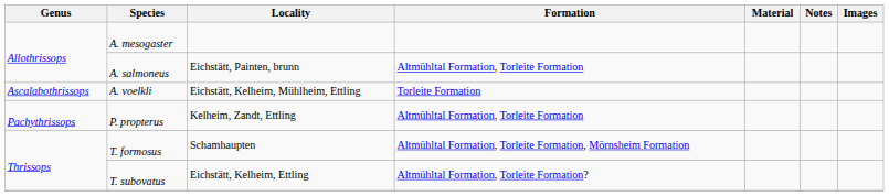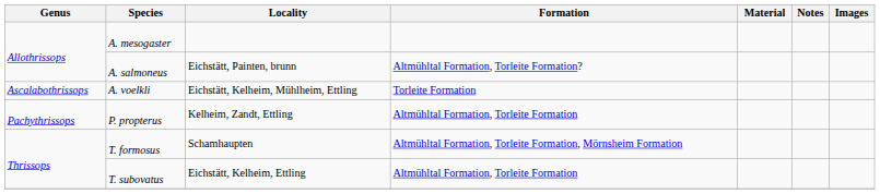 <table class="wikitable" align="center" width="100%">
 <tr>
 <th>Genus</th>
 <th>Species</th>
 <th>Locality</th>
 <th>Formation</th>
 <th>Material</th>
 <th>Notes</th>
 <th>Images</th>
 </tr>
 <tr>
 <td rowspan="2"><br><em><a href='#'>Allothrissops</a></em></td>
 <td><br><em>A. mesogaster</em></td>
 <td></td>
 <td></td>
 <td></td>
 <td></td>
 <td></td>
 </tr>
 <tr>
 <td><br><em>A. salmoneus</em></td>
 <td>Eichstätt, Painten, brunn</td>
-<td><a href='#'>Altmühltal Formation</a>, <a href='#'>Torleite Formation</a></td>
+<td><a href='#'>Altmühltal Formation</a>, <a href='#'>Torleite Formation</a>?</td>
 <td></td>
 <td></td>
 <td></td>
 </tr>
 <tr>
 <td><em><a href='#'>Ascalabothrissops</a></em></td>
 <td><em>A. voelkli</em></td>
 <td>Eichstätt, Kelheim, Mühlheim, Ettling</td>
 <td><a href='#'>Torleite Formation</a></td>
 <td></td>
 <td></td>
 <td></td>
 </tr>
 <tr>
 <td><br><em><a href='#'>Pachythrissops</a></em></td>
 <td><br><em>P. propterus</em></td>
 <td>Kelheim, Zandt, Ettling</td>
 <td><a href='#'>Altmühltal Formation</a>, <a href='#'>Torleite Formation</a></td>
 <td></td>
 <td></td>
 <td></td>
 </tr>
 <tr>
 <td rowspan="2"><br><em><a href='#'>Thrissops</a></em></td>
 <td><br><em>T. formosus</em></td>
 <td>Schamhaupten</td>
 <td><a href='#'>Altmühltal Formation</a>, <a href='#'>Torleite Formation</a>, <a href='#'>Mörnsheim Formation</a></td>
 <td></td>
 <td></td>
 <td></td>
 </tr>
 <tr>
 <td><br><em>T. subovatus</em></td>
 <td>Eichstätt, Kelheim, Ettling</td>
-<td><a href='#'>Altmühltal Formation</a>, <a href='#'>Torleite Formation</a>?</td>
+<td><a href='#'>Altmühltal Formation</a>, <a href='#'>Torleite Formation</a></td>
 <td></td>
 <td></td>
 <td></td>
 </tr>
 <tr>
 </tr>
 </table>
